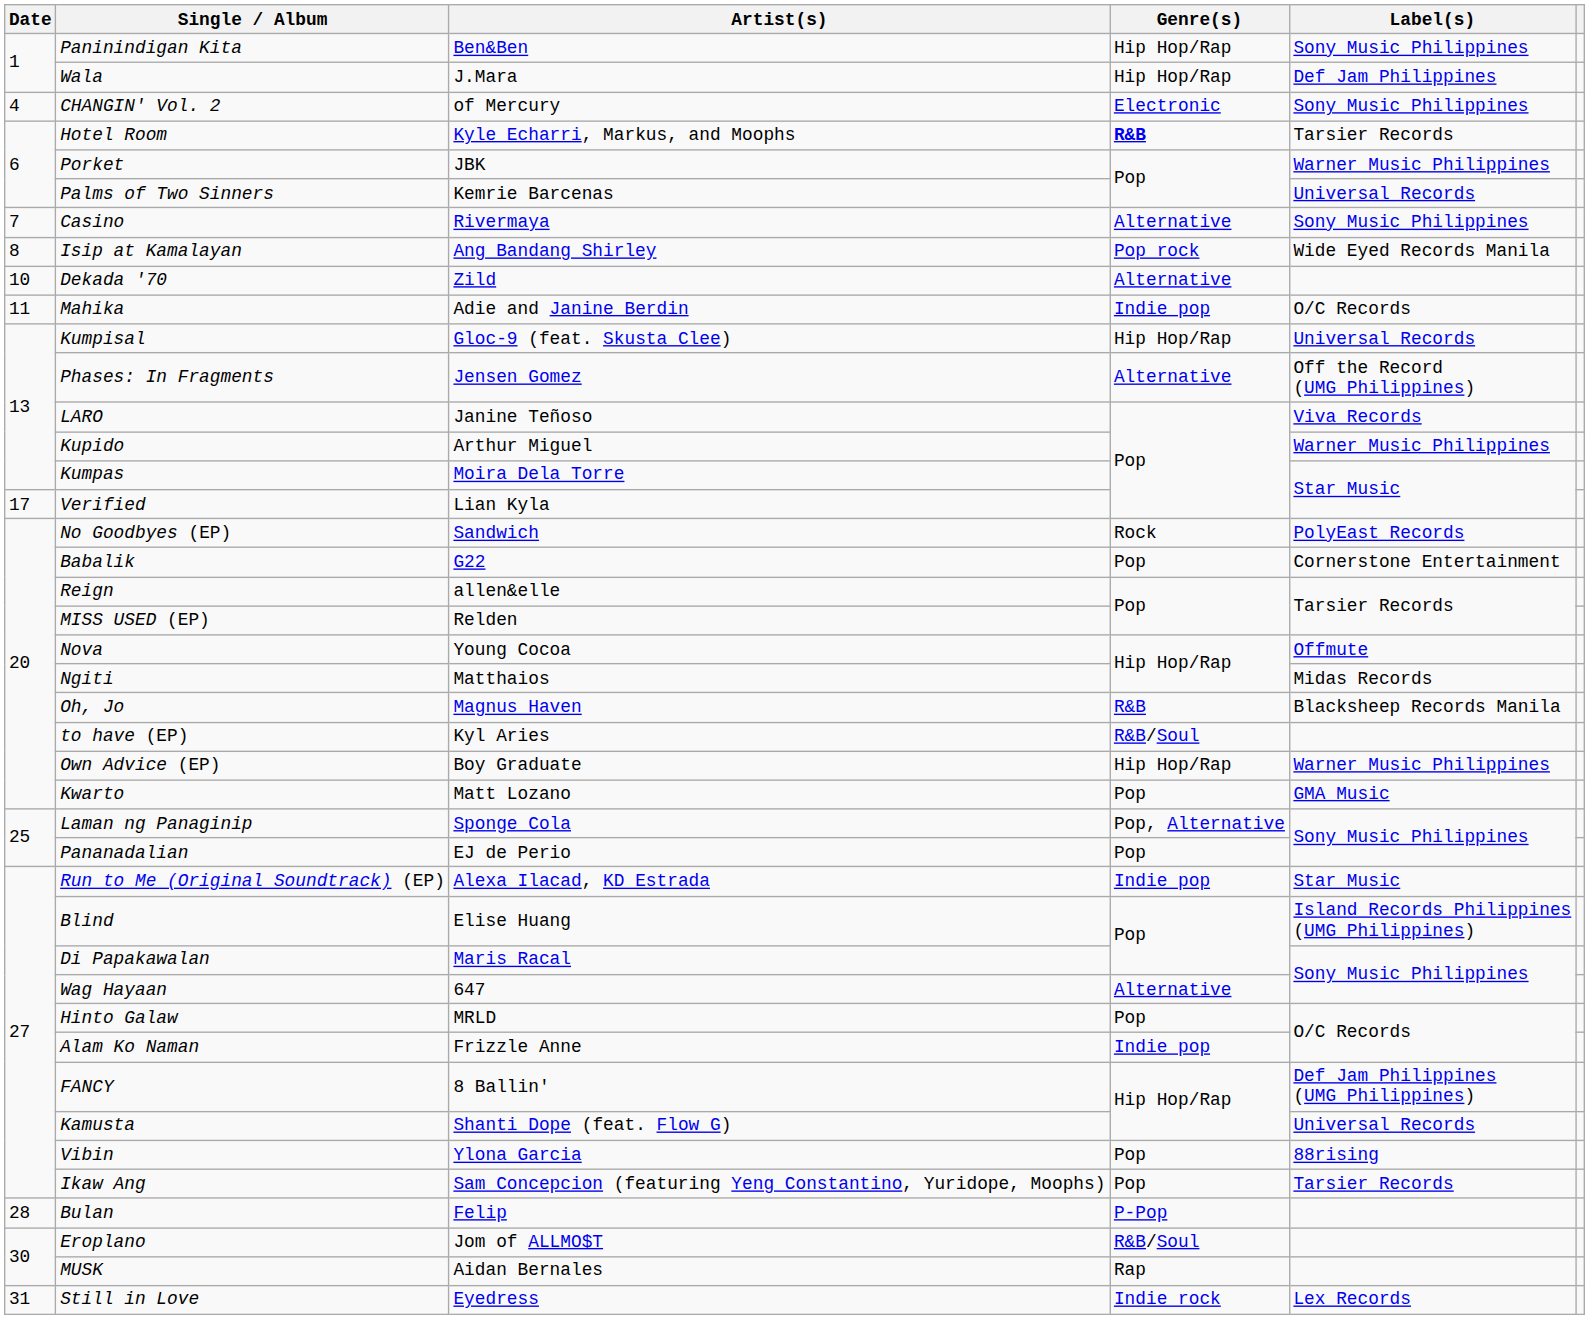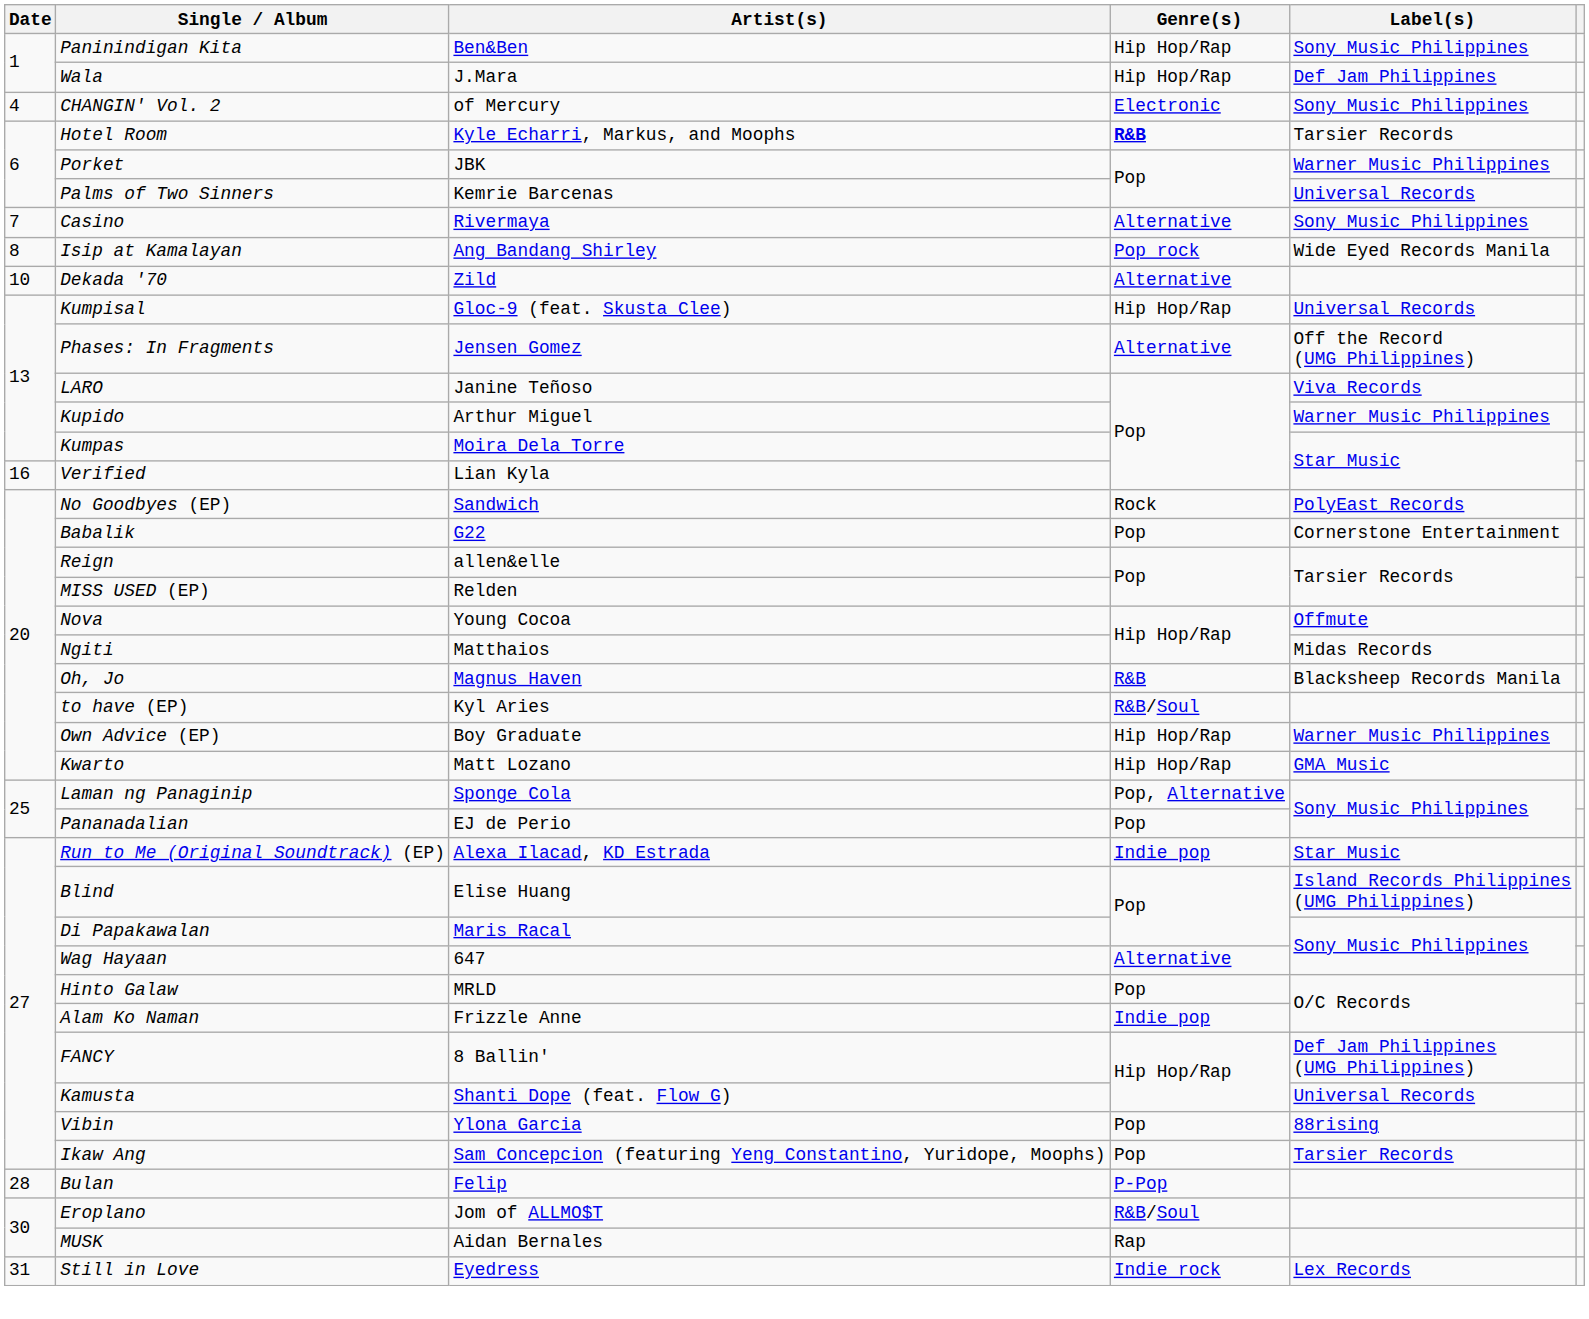 <table class="wikitable">
 <tr>
 <th>Date</th>
 <th>Single / Album</th>
 <th>Artist(s)</th>
 <th>Genre(s)</th>
 <th>Label(s)</th>
 <th></th>
 </tr>
 <tr>
 <td rowspan="2">1</td>
 <td><em>Paninindigan Kita</em></td>
 <td><a href='#'>Ben&Ben</a></td>
 <td>Hip Hop/Rap</td>
 <td><a href='#'>Sony Music Philippines</a></td>
 <td></td>
 </tr>
 <tr>
 <td><em>Wala</em></td>
 <td>J.Mara</td>
 <td>Hip Hop/Rap</td>
 <td><a href='#'>Def Jam Philippines</a></td>
 <td></td>
 </tr>
 <tr>
 <td>4</td>
 <td><em>CHANGIN' Vol. 2</em></td>
 <td>of Mercury</td>
 <td><a href='#'>Electronic</a></td>
 <td><a href='#'>Sony Music Philippines</a></td>
 </tr>
 <tr>
 <td rowspan="3">6</td>
 <td><em>Hotel Room</em></td>
 <td><a href='#'>Kyle Echarri</a>, Markus, and Moophs</td>
 <td><strong><a href='#'>R&B</a></strong></td>
 <td>Tarsier Records</td>
 <td></td>
 </tr>
 <tr>
 <td><em>Porket</em></td>
 <td>JBK</td>
 <td rowspan="2">Pop</td>
 <td><a href='#'>Warner Music Philippines</a></td>
 <td></td>
 </tr>
 <tr>
 <td><em>Palms of Two Sinners</em></td>
 <td>Kemrie Barcenas</td>
 <td><a href='#'>Universal Records</a></td>
 <td></td>
 </tr>
 <tr>
 <td>7</td>
 <td><em>Casino</em></td>
 <td><a href='#'>Rivermaya</a></td>
 <td><a href='#'>Alternative</a></td>
 <td><a href='#'>Sony Music Philippines</a></td>
 <td></td>
 </tr>
 <tr>
 <td>8</td>
 <td><em>Isip at Kamalayan</em></td>
 <td><a href='#'>Ang Bandang Shirley</a></td>
 <td><a href='#'>Pop rock</a></td>
 <td>Wide Eyed Records Manila</td>
 <td></td>
 </tr>
 <tr>
 <td>10</td>
 <td><em>Dekada '70</em> </td>
 <td><a href='#'>Zild</a></td>
 <td><a href='#'>Alternative</a></td>
 <td></td>
 <td></td>
 </tr>
 <tr>
-<td>11</td>
-<td><em>Mahika</em></td>
-<td>Adie and <a href='#'>Janine Berdin</a></td>
-<td><a href='#'>Indie pop</a></td>
-<td>O/C Records</td>
-<td></td>
-</tr>
-<tr>
 <td rowspan=5>13</td>
 <td><em>Kumpisal</em></td>
 <td><a href='#'>Gloc-9</a> (feat. <a href='#'>Skusta Clee</a>)</td>
 <td>Hip Hop/Rap</td>
 <td><a href='#'>Universal Records</a></td>
 <td></td>
 </tr>
 <tr>
 <td><em>Phases: In Fragments</em></td>
 <td><a href='#'>Jensen Gomez</a></td>
 <td><a href='#'>Alternative</a></td>
 <td>Off the Record<br>(<a href='#'>UMG Philippines</a>)</td>
 <td></td>
 </tr>
 <tr>
 <td><em>LARO</em></td>
 <td>Janine Teñoso</td>
 <td rowspan=4>Pop</td>
 <td><a href='#'>Viva Records</a></td>
 <td></td>
 </tr>
 <tr>
 <td><em>Kupido</em></td>
 <td>Arthur Miguel</td>
 <td><a href='#'>Warner Music Philippines</a></td>
 <td></td>
 </tr>
 <tr>
 <td><em>Kumpas</em></td>
 <td><a href='#'>Moira Dela Torre</a></td>
 <td rowspan="2"><a href='#'>Star Music</a></td>
 <td></td>
 </tr>
 <tr>
-<td>17</td>
+<td>16</td>
 <td><em>Verified</em></td>
 <td>Lian Kyla</td>
 <td></td>
 </tr>
 <tr>
 <td rowspan="10">20</td>
 <td><em>No Goodbyes</em> (EP)</td>
 <td><a href='#'>Sandwich</a></td>
 <td>Rock</td>
 <td><a href='#'>PolyEast Records</a></td>
 <td></td>
 </tr>
 <tr>
 <td><em>Babalik</em></td>
 <td><a href='#'>G22</a></td>
 <td>Pop</td>
 <td>Cornerstone Entertainment</td>
 <td></td>
 </tr>
 <tr>
 <td><em>Reign</em></td>
 <td>allen&elle</td>
 <td rowspan="2">Pop</td>
 <td rowspan="2">Tarsier Records</td>
 <td></td>
 </tr>
 <tr>
 <td><em>MISS USED</em> (EP)</td>
 <td>Relden</td>
 <td></td>
 </tr>
 <tr>
 <td><em>Nova</em></td>
 <td>Young Cocoa</td>
 <td rowspan="2">Hip Hop/Rap</td>
 <td><a href='#'>Offmute</a></td>
 <td></td>
 </tr>
 <tr>
 <td><em>Ngiti</em></td>
 <td>Matthaios</td>
 <td>Midas Records</td>
 <td></td>
 </tr>
 <tr>
 <td><em>Oh, Jo</em></td>
 <td><a href='#'>Magnus Haven</a></td>
 <td><a href='#'>R&B</a></td>
 <td>Blacksheep Records Manila</td>
 <td></td>
 </tr>
 <tr>
 <td><em>to have</em> (EP)</td>
 <td>Kyl Aries</td>
 <td><a href='#'>R&B</a>/<a href='#'>Soul</a></td>
 <td></td>
 <td></td>
 </tr>
 <tr>
 <td><em>Own Advice</em> (EP)</td>
 <td>Boy Graduate</td>
 <td>Hip Hop/Rap</td>
 <td><a href='#'>Warner Music Philippines</a></td>
 <td></td>
 </tr>
 <tr>
 <td><em>Kwarto</em></td>
 <td>Matt Lozano</td>
-<td>Pop</td>
+<td>Hip Hop/Rap</td>
 <td><a href='#'>GMA Music</a></td>
 <td></td>
 </tr>
 <tr>
 <td rowspan="2">25</td>
 <td><em>Laman ng Panaginip</em></td>
 <td><a href='#'>Sponge Cola</a></td>
 <td>Pop, <a href='#'>Alternative</a></td>
 <td rowspan="2"><a href='#'>Sony Music Philippines</a></td>
 <td></td>
 </tr>
 <tr>
 <td><em>Pananadalian</em></td>
 <td>EJ de Perio</td>
 <td>Pop</td>
 <td></td>
 </tr>
 <tr>
 <td rowspan="10">27</td>
 <td><em><a href='#'>Run to Me (Original Soundtrack)</a></em> (EP)</td>
 <td><a href='#'>Alexa Ilacad</a>, <a href='#'>KD Estrada</a></td>
 <td><a href='#'>Indie pop</a></td>
 <td><a href='#'>Star Music</a></td>
 <td></td>
 </tr>
 <tr>
 <td><em>Blind</em></td>
 <td>Elise Huang</td>
 <td rowspan=2>Pop</td>
 <td><a href='#'>Island Records Philippines</a><br>(<a href='#'>UMG Philippines</a>)</td>
 <td></td>
 </tr>
 <tr>
 <td><em>Di Papakawalan</em></td>
 <td><a href='#'>Maris Racal</a></td>
 <td rowspan=2><a href='#'>Sony Music Philippines</a></td>
 <td></td>
 </tr>
 <tr>
 <td><em>Wag Hayaan</em></td>
 <td>647</td>
 <td><a href='#'>Alternative</a></td>
 <td></td>
 </tr>
 <tr>
 <td><em>Hinto Galaw</em></td>
 <td>MRLD</td>
 <td>Pop</td>
 <td rowspan=2>O/C Records</td>
 <td></td>
 </tr>
 <tr>
 <td><em>Alam Ko Naman</em></td>
 <td>Frizzle Anne</td>
 <td><a href='#'>Indie pop</a></td>
 <td></td>
 </tr>
 <tr>
 <td><em>FANCY</em></td>
 <td>8 Ballin'</td>
 <td rowspan=2>Hip Hop/Rap</td>
 <td><a href='#'>Def Jam Philippines</a><br>(<a href='#'>UMG Philippines</a>)</td>
 <td></td>
 </tr>
 <tr>
 <td><em>Kamusta</em></td>
 <td><a href='#'>Shanti Dope</a> (feat. <a href='#'>Flow G</a>)</td>
 <td><a href='#'>Universal Records</a></td>
 <td></td>
 </tr>
 <tr>
 <td><em>Vibin</em></td>
 <td><a href='#'>Ylona Garcia</a></td>
 <td>Pop</td>
 <td><a href='#'>88rising</a></td>
 <td></td>
 </tr>
 <tr>
 <td><em>Ikaw Ang</em></td>
 <td><a href='#'>Sam Concepcion</a> (featuring <a href='#'>Yeng Constantino</a>, Yuridope, Moophs)</td>
 <td>Pop</td>
 <td><a href='#'>Tarsier Records</a></td>
 <td></td>
 </tr>
 <tr>
 <td>28</td>
 <td><em>Bulan</em></td>
 <td><a href='#'>Felip</a></td>
 <td><a href='#'>P-Pop</a></td>
 <td></td>
 <td></td>
 </tr>
 <tr>
 <td rowspan="2">30</td>
 <td><em>Eroplano</em></td>
 <td>Jom of <a href='#'>ALLMO$T</a></td>
 <td><a href='#'>R&B</a>/<a href='#'>Soul</a></td>
 <td></td>
 <td></td>
 </tr>
 <tr>
 <td><em>MUSK</em></td>
 <td>Aidan Bernales</td>
 <td>Rap</td>
 <td></td>
 </tr>
 <tr>
 <td>31</td>
 <td><em>Still in Love</em></td>
 <td><a href='#'>Eyedress</a></td>
 <td><a href='#'>Indie rock</a></td>
 <td><a href='#'>Lex Records</a></td>
 <td></td>
 </tr>
 </table>
